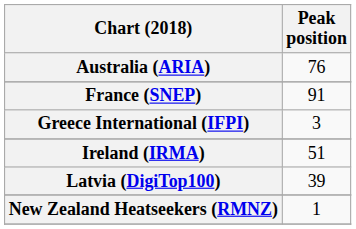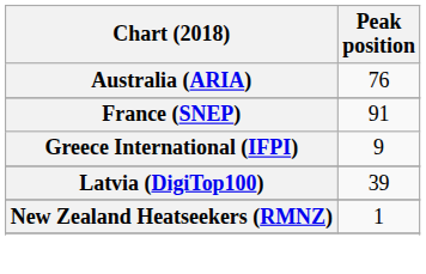 <table class="wikitable plainrowheaders sortable" style="text-align:center">
 <tr>
 <th scope="col">Chart (2018)</th>
 <th scope="col">Peak<br> position</th>
 </tr>
 <tr>
 <th scope="row">Australia (<a href='#'>ARIA</a>)</th>
 <td>76</td>
 </tr>
 <tr>
 </tr>
 <tr>
 </tr>
 <tr>
 </tr>
 <tr>
 </tr>
 <tr>
 <th scope="row">France (<a href='#'>SNEP</a>)</th>
 <td>91</td>
 </tr>
 <tr>
 <th scope="row">Greece International (<a href='#'>IFPI</a>)</th>
-<td>3</td>
+<td>9</td>
 </tr>
 <tr>
-</tr>
-<tr>
-<th scope="row">Ireland (<a href='#'>IRMA</a>)</th>
-<td>51</td>
 </tr>
 <tr>
 <th scope="row">Latvia (<a href='#'>DigiTop100</a>)</th>
 <td>39</td>
 </tr>
 <tr>
 </tr>
 <tr>
 <th scope="row">New Zealand Heatseekers (<a href='#'>RMNZ</a>)</th>
 <td>1</td>
 </tr>
 <tr>
 </tr>
 <tr>
 </tr>
 <tr>
 </tr>
 <tr>
 </tr>
 <tr>
 </tr>
 <tr>
 </tr>
 <tr>
 </tr>
 <tr>
 </tr>
 <tr>
 </tr>
 <tr>
 </tr>
 </table>
